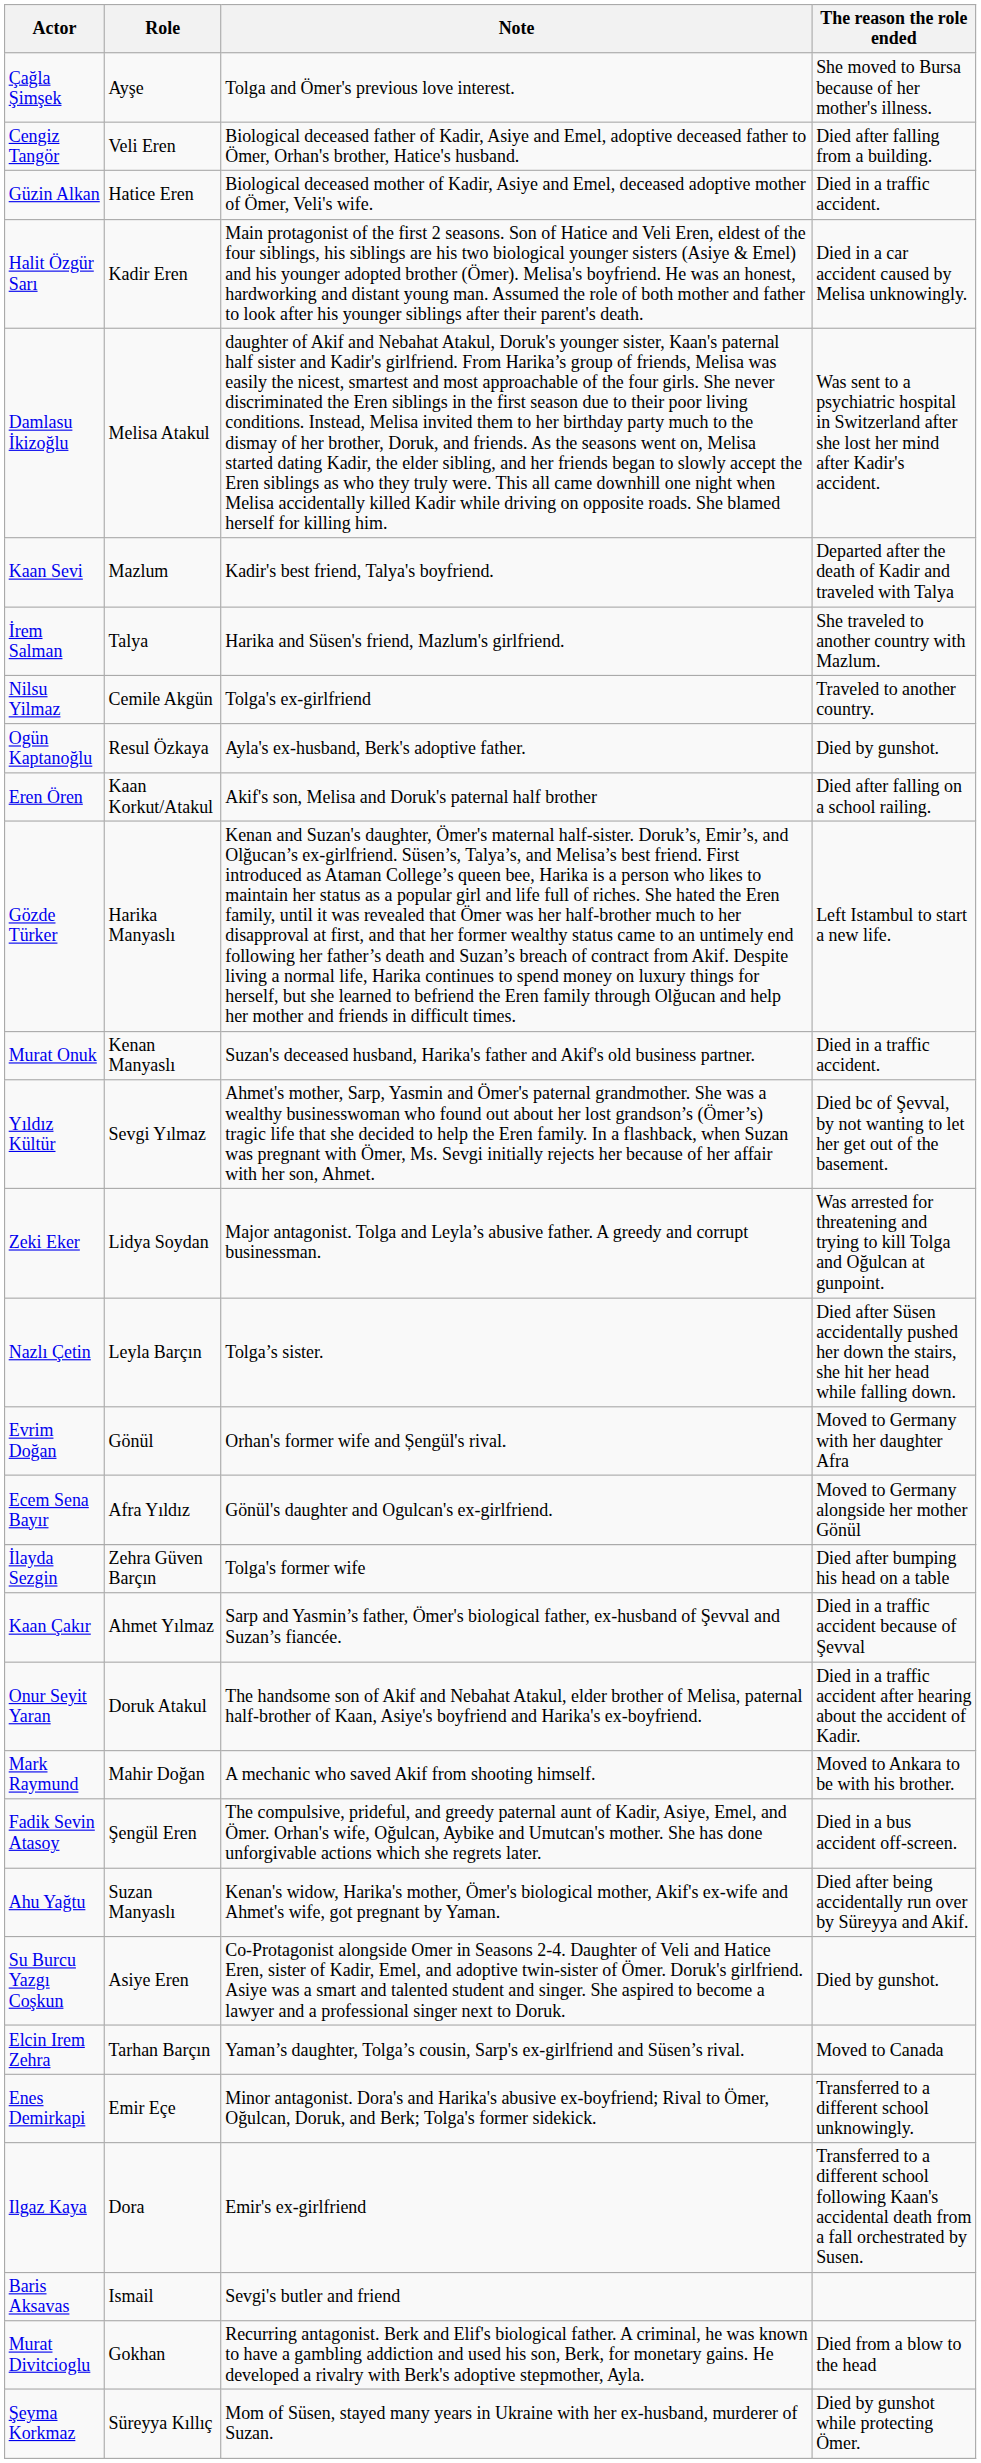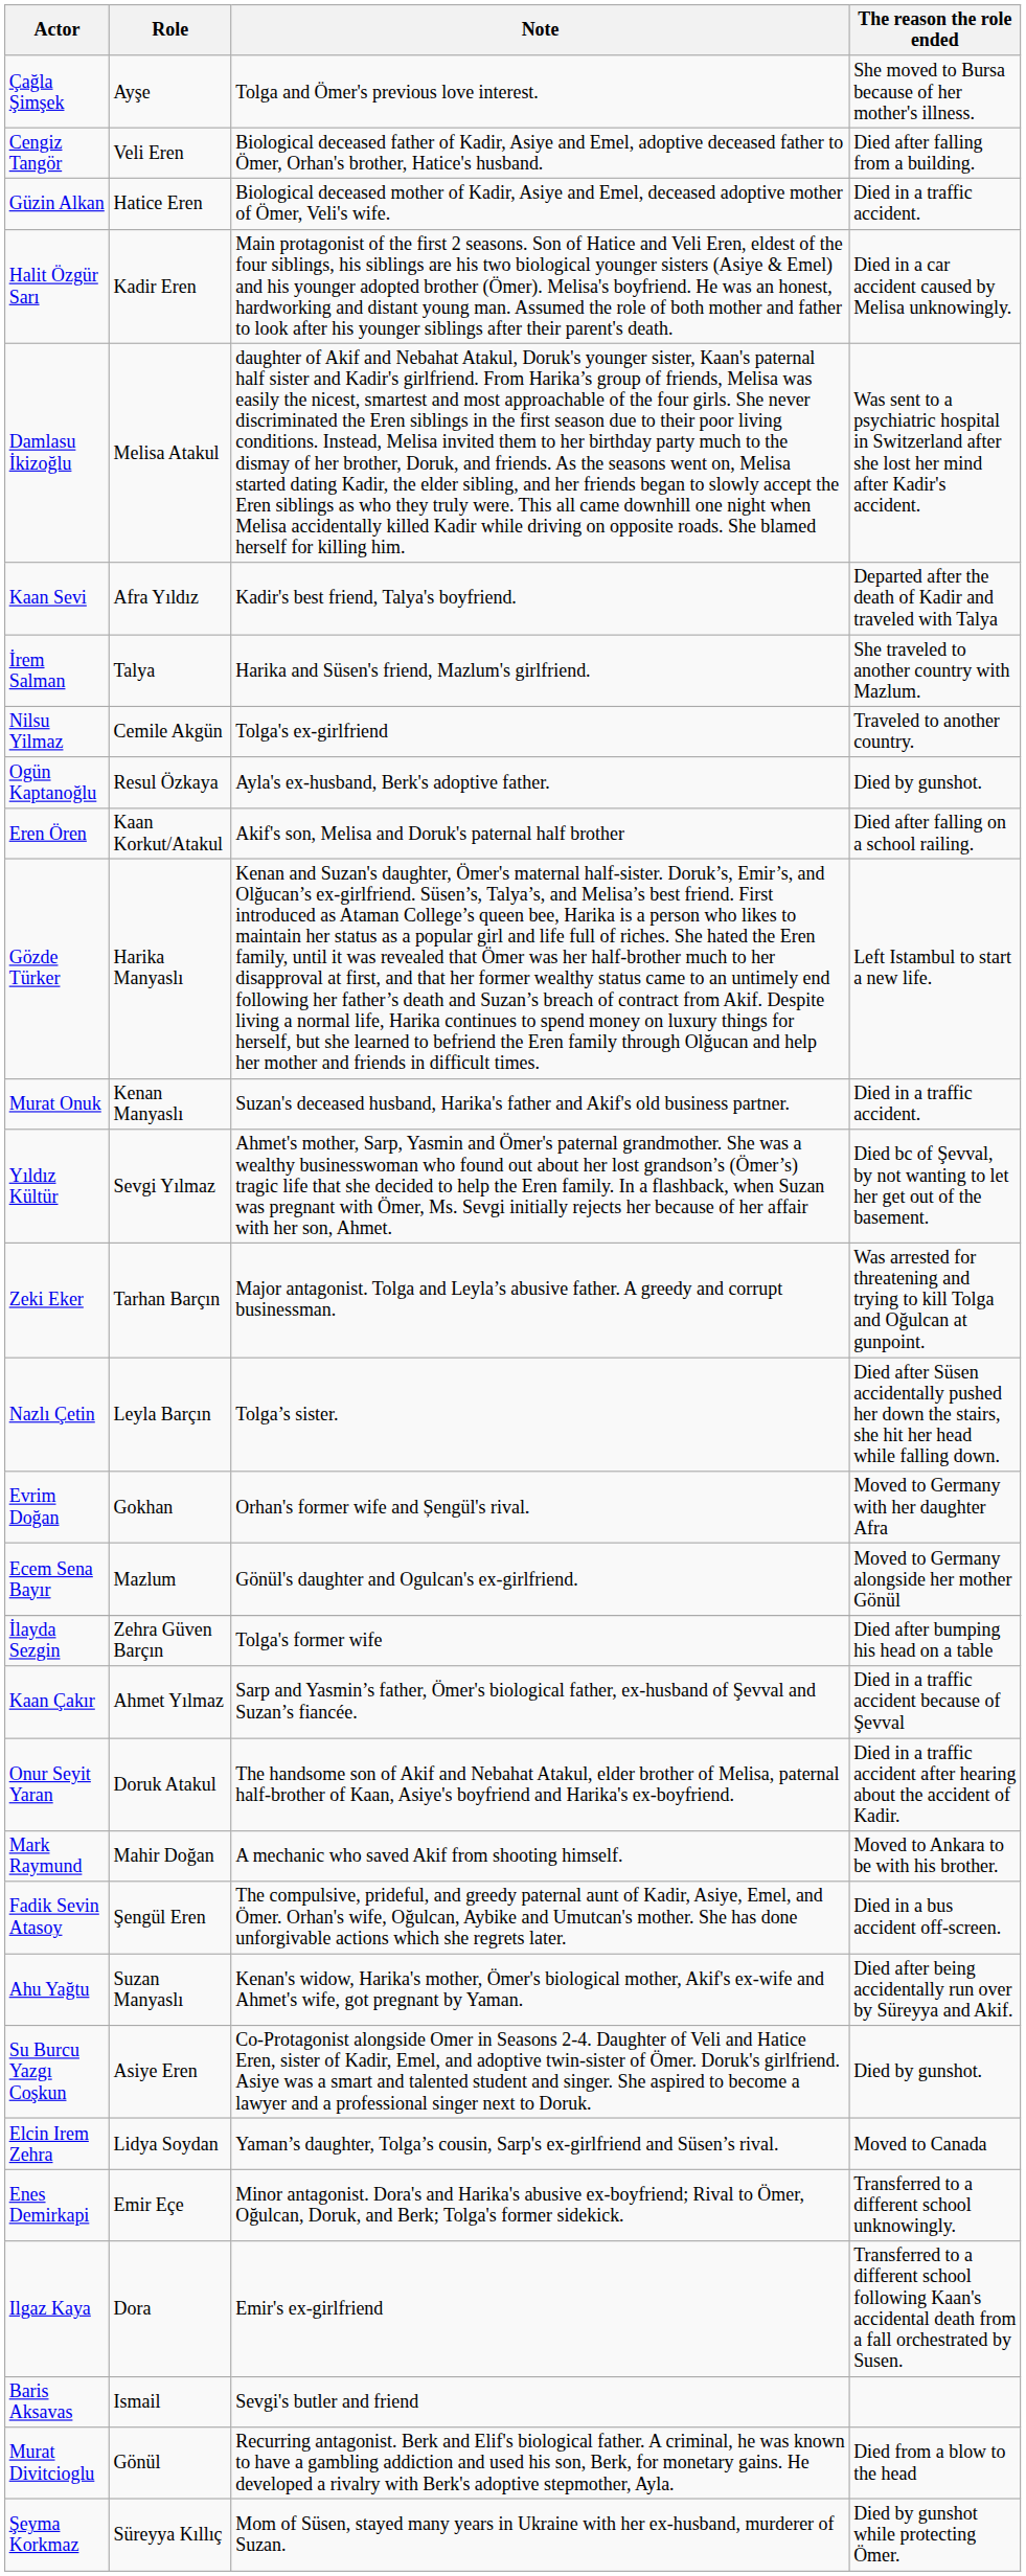 <table class="wikitable">
 <tr>
 <th>Actor</th>
 <th>Role</th>
 <th>Note</th>
 <th>The reason the role ended</th>
 </tr>
 <tr>
 <td><a href='#'>Çağla Şimşek</a></td>
 <td>Ayşe</td>
 <td>Tolga and Ömer's previous love interest.</td>
 <td>She moved to Bursa because of her mother's illness.</td>
 </tr>
 <tr>
 <td><a href='#'>Cengiz Tangör</a></td>
 <td>Veli Eren</td>
 <td>Biological deceased father of Kadir, Asiye and Emel, adoptive deceased father to Ömer, Orhan's brother, Hatice's husband.</td>
 <td>Died after falling from a building.</td>
 </tr>
 <tr>
 <td><a href='#'>Güzin Alkan</a></td>
 <td>Hatice Eren</td>
 <td>Biological deceased mother of Kadir, Asiye and Emel, deceased adoptive mother of Ömer, Veli's wife.</td>
 <td>Died in a traffic accident.</td>
 </tr>
 <tr>
 <td><a href='#'>Halit Özgür Sarı</a></td>
 <td>Kadir Eren</td>
 <td>Main protagonist of the first 2 seasons. Son of Hatice and Veli Eren, eldest of the four siblings, his siblings are his two biological younger sisters (Asiye & Emel) and his younger adopted brother (Ömer).  Melisa's boyfriend. He was an honest, hardworking and distant young man. Assumed the role of both mother and father to look after his younger siblings after their parent's death.</td>
 <td>Died in a car accident caused by Melisa unknowingly.</td>
 </tr>
 <tr>
 <td><a href='#'>Damlasu İkizoğlu</a></td>
 <td>Melisa Atakul</td>
 <td>daughter of Akif and Nebahat Atakul, Doruk's younger sister, Kaan's paternal half sister and Kadir's girlfriend. From Harika’s group of friends, Melisa was easily the nicest, smartest and most approachable of the four girls. She never discriminated the Eren siblings in the first season due to their poor living conditions. Instead, Melisa invited them to her birthday party much to the dismay of her brother, Doruk, and friends. As the seasons went on, Melisa started dating Kadir, the elder sibling, and her friends began to slowly accept the Eren siblings as who they truly were. This all came downhill one night when Melisa accidentally killed Kadir while driving on opposite roads. She blamed herself for killing him.</td>
 <td>Was sent to a psychiatric hospital in Switzerland after she lost her mind after Kadir's accident.</td>
 </tr>
 <tr>
 <td><a href='#'>Kaan Sevi</a></td>
-<td>Mazlum</td>
+<td>Afra Yıldız</td>
 <td>Kadir's best friend, Talya's boyfriend.</td>
 <td>Departed after the death of Kadir and traveled with Talya</td>
 </tr>
 <tr>
 <td><a href='#'>İrem Salman</a></td>
 <td>Talya</td>
 <td>Harika and Süsen's friend, Mazlum's girlfriend.</td>
 <td>She traveled to another country with Mazlum.</td>
 </tr>
 <tr>
 <td><a href='#'>Nilsu Yilmaz</a></td>
 <td>Cemile Akgün</td>
 <td>Tolga's ex-girlfriend</td>
 <td>Traveled to another country.</td>
 </tr>
 <tr>
 <td><a href='#'>Ogün Kaptanoğlu</a></td>
 <td>Resul Özkaya</td>
 <td>Ayla's ex-husband, Berk's adoptive father.</td>
 <td>Died by gunshot.</td>
 </tr>
 <tr>
 <td><a href='#'>Eren Ören</a></td>
 <td>Kaan Korkut/Atakul</td>
 <td>Akif's son, Melisa and Doruk's paternal half brother</td>
 <td>Died after falling on a school railing.</td>
 </tr>
 <tr>
 <td><a href='#'>Gözde Türker</a></td>
 <td>Harika Manyaslı</td>
 <td>Kenan and Suzan's daughter, Ömer's maternal half-sister. Doruk’s, Emir’s, and Olğucan’s ex-girlfriend.  Süsen’s, Talya’s, and Melisa’s best friend. First introduced as Ataman College’s queen bee, Harika is a person who likes to maintain her status as a popular girl and life full of riches. She hated the Eren family, until it was revealed that Ömer was her half-brother much to her disapproval at first, and that her former wealthy status came to an untimely end following her father’s death and Suzan’s breach of contract from Akif. Despite living a normal life, Harika continues to spend money on luxury things for herself, but she learned to befriend the Eren family through Olğucan and help her mother and friends in  difficult times.</td>
 <td>Left Istambul to start a new life.</td>
 </tr>
 <tr>
 <td><a href='#'>Murat Onuk</a></td>
 <td>Kenan Manyaslı</td>
 <td>Suzan's deceased husband, Harika's father and Akif's old business partner.</td>
 <td>Died in a traffic accident.</td>
 </tr>
 <tr>
 <td><a href='#'>Yıldız Kültür</a></td>
 <td>Sevgi Yılmaz</td>
 <td>Ahmet's mother, Sarp, Yasmin and Ömer's paternal grandmother. She was a wealthy businesswoman who found out about her lost grandson’s (Ömer’s) tragic life that she decided to help the Eren family. In a flashback, when Suzan was pregnant with Ömer, Ms. Sevgi initially rejects her because of her affair with her son, Ahmet.</td>
 <td>Died bc of Şevval, by not wanting to let her get out of the basement.</td>
 </tr>
 <tr>
 <td><a href='#'>Zeki Eker</a></td>
-<td>Lidya Soydan</td>
+<td>Tarhan Barçın</td>
 <td>Major antagonist. Tolga and Leyla’s abusive father. A greedy and corrupt businessman.</td>
 <td>Was arrested for threatening and trying to kill Tolga and Oğulcan at gunpoint.</td>
 </tr>
 <tr>
 <td><a href='#'>Nazlı Çetin</a></td>
 <td>Leyla Barçın</td>
 <td>Tolga’s sister.</td>
 <td>Died after Süsen accidentally pushed her down the stairs, she hit her head while falling down.</td>
 </tr>
 <tr>
 <td><a href='#'>Evrim Doğan</a></td>
-<td>Gönül</td>
+<td>Gokhan</td>
 <td>Orhan's former wife and Șengül's rival.</td>
 <td>Moved to Germany with her daughter Afra</td>
 </tr>
 <tr>
 <td><a href='#'>Ecem Sena Bayır</a></td>
-<td>Afra Yıldız</td>
+<td>Mazlum</td>
 <td>Gönül's daughter and Ogulcan's ex-girlfriend.</td>
 <td>Moved to Germany alongside her mother Gönül</td>
 </tr>
 <tr>
 </tr>
 <tr>
 <td><a href='#'>İlayda Sezgin</a></td>
 <td>Zehra Güven Barçın</td>
 <td>Tolga's former wife</td>
 <td>Died after bumping his head on a table</td>
 </tr>
 <tr>
 <td><a href='#'>Kaan Çakır</a></td>
 <td>Ahmet Yılmaz</td>
 <td>Sarp and Yasmin’s father, Ömer's biological father, ex-husband of Şevval and Suzan’s fiancée.</td>
 <td>Died in a traffic accident because of Şevval</td>
 </tr>
 <tr>
 <td><a href='#'>Onur Seyit Yaran</a></td>
 <td>Doruk Atakul</td>
 <td>The handsome son of Akif and Nebahat Atakul, elder brother of Melisa, paternal half-brother of Kaan, Asiye's boyfriend and Harika's ex-boyfriend.</td>
 <td>Died in a traffic accident after hearing about the accident of Kadir.</td>
 </tr>
 <tr>
 <td><a href='#'>Mark Raymund</a></td>
 <td>Mahir Doğan</td>
 <td>A mechanic who saved Akif from shooting himself.</td>
 <td>Moved to Ankara to be with his brother.</td>
 </tr>
 <tr>
 <td><a href='#'>Fadik Sevin Atasoy</a></td>
 <td>Şengül Eren</td>
 <td>The compulsive, prideful, and greedy paternal aunt of Kadir, Asiye, Emel, and Ömer. Orhan's wife, Oğulcan, Aybike and Umutcan's mother. She has done unforgivable actions which she regrets later.</td>
 <td>Died in a bus accident off-screen.</td>
 </tr>
 <tr>
 <td><a href='#'>Ahu Yağtu</a></td>
 <td>Suzan Manyaslı</td>
 <td>Kenan's widow, Harika's mother, Ömer's biological mother, Akif's ex-wife and Ahmet's wife, got pregnant by Yaman.</td>
 <td>Died after being accidentally run over by Süreyya and Akif.</td>
 </tr>
 <tr>
 <td><a href='#'>Su Burcu Yazgı Coşkun</a></td>
 <td>Asiye Eren</td>
 <td>Co-Protagonist alongside Omer in Seasons 2-4. Daughter of Veli and Hatice Eren, sister of Kadir, Emel, and adoptive twin-sister of Ömer. Doruk's girlfriend. Asiye was a smart and talented student and singer. She aspired to become a lawyer and a professional singer next to Doruk.</td>
 <td>Died by gunshot.</td>
 </tr>
 <tr>
 <td><a href='#'>Elcin Irem Zehra</a></td>
-<td>Tarhan Barçın</td>
+<td>Lidya Soydan</td>
 <td>Yaman’s daughter, Tolga’s cousin, Sarp's ex-girlfriend and Süsen’s rival.</td>
 <td>Moved to Canada</td>
 </tr>
 <tr>
 <td><a href='#'>Enes Demirkapi</a></td>
 <td>Emir Eçe</td>
 <td>Minor antagonist. Dora's and Harika's abusive ex-boyfriend; Rival to Ömer, Oğulcan, Doruk, and Berk; Tolga's former sidekick.</td>
 <td>Transferred to a different school unknowingly.</td>
 </tr>
 <tr>
 <td><a href='#'>Ilgaz Kaya</a></td>
 <td>Dora</td>
 <td>Emir's ex-girlfriend</td>
 <td>Transferred to a different school following Kaan's accidental death from a fall orchestrated by Susen.</td>
 </tr>
 <tr>
 <td><a href='#'>Baris Aksavas</a></td>
 <td>Ismail</td>
 <td>Sevgi's butler and friend</td>
 <td></td>
 </tr>
 <tr>
 <td><a href='#'>Murat Divitcioglu</a></td>
-<td>Gokhan</td>
+<td>Gönül</td>
 <td>Recurring antagonist. Berk and Elif's biological father. A criminal, he was known to have a gambling addiction and used his son, Berk, for monetary gains. He developed a rivalry with Berk's adoptive stepmother, Ayla.</td>
 <td>Died from a blow to the head</td>
 </tr>
 <tr>
 <td><a href='#'>Şeyma Korkmaz</a></td>
 <td>Süreyya Kıllıç</td>
 <td>Mom of Süsen, stayed many years in Ukraine with her ex-husband, murderer of Suzan.</td>
 <td>Died by gunshot while protecting Ömer.</td>
 </tr>
 <tr>
 </tr>
 </table>
